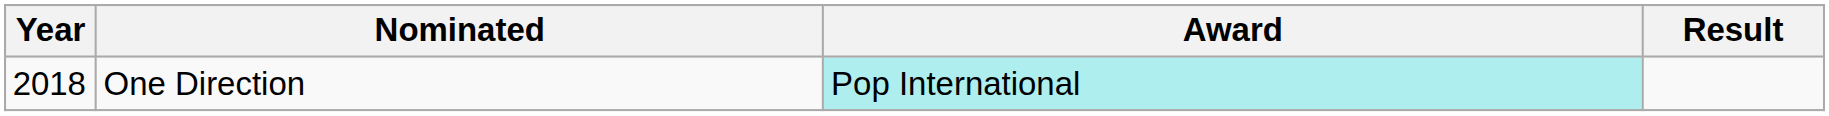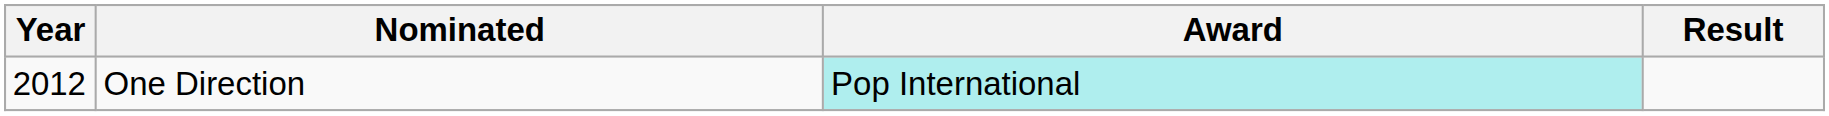 <table class="wikitable" style="width:100%;">
 <tr>
 <th width=5%>Year</th>
 <th style="width:40%;">Nominated</th>
 <th style="width:45%;">Award</th>
 <th style="width:10%;">Result</th>
 </tr>
 <tr>
-<td>2018</td>
+<td>2012</td>
 <td>One Direction</td>
 <td style="background: paleturquoise;">Pop International</td>
 <td></td>
 </tr>
 </table>
